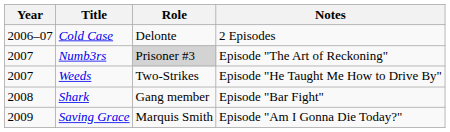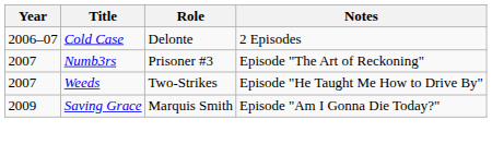 <table class="wikitable sortable">
 <tr>
 <th>Year</th>
 <th>Title</th>
 <th>Role</th>
 <th class="unsortable">Notes</th>
 </tr>
 <tr>
 <td>2006–07</td>
 <td><em><a href='#'>Cold Case</a></em></td>
 <td>Delonte</td>
 <td>2 Episodes</td>
 </tr>
 <tr>
 <td>2007</td>
 <td><em><a href='#'>Numb3rs</a></em></td>
-<td style="background: lightgrey;">Prisoner #3</td>
+<td>Prisoner #3</td>
 <td>Episode "The Art of Reckoning"</td>
 </tr>
 <tr>
 <td>2007</td>
 <td><em><a href='#'>Weeds</a></em></td>
 <td>Two-Strikes</td>
 <td>Episode "He Taught Me How to Drive By"</td>
 </tr>
 <tr>
-<td>2008</td>
-<td><em><a href='#'>Shark</a></em></td>
-<td>Gang member</td>
-<td>Episode "Bar Fight"</td>
-</tr>
-<tr>
 <td>2009</td>
 <td><em><a href='#'>Saving Grace</a></em></td>
 <td>Marquis Smith</td>
 <td>Episode "Am I Gonna Die Today?"</td>
 </tr>
 </table>
